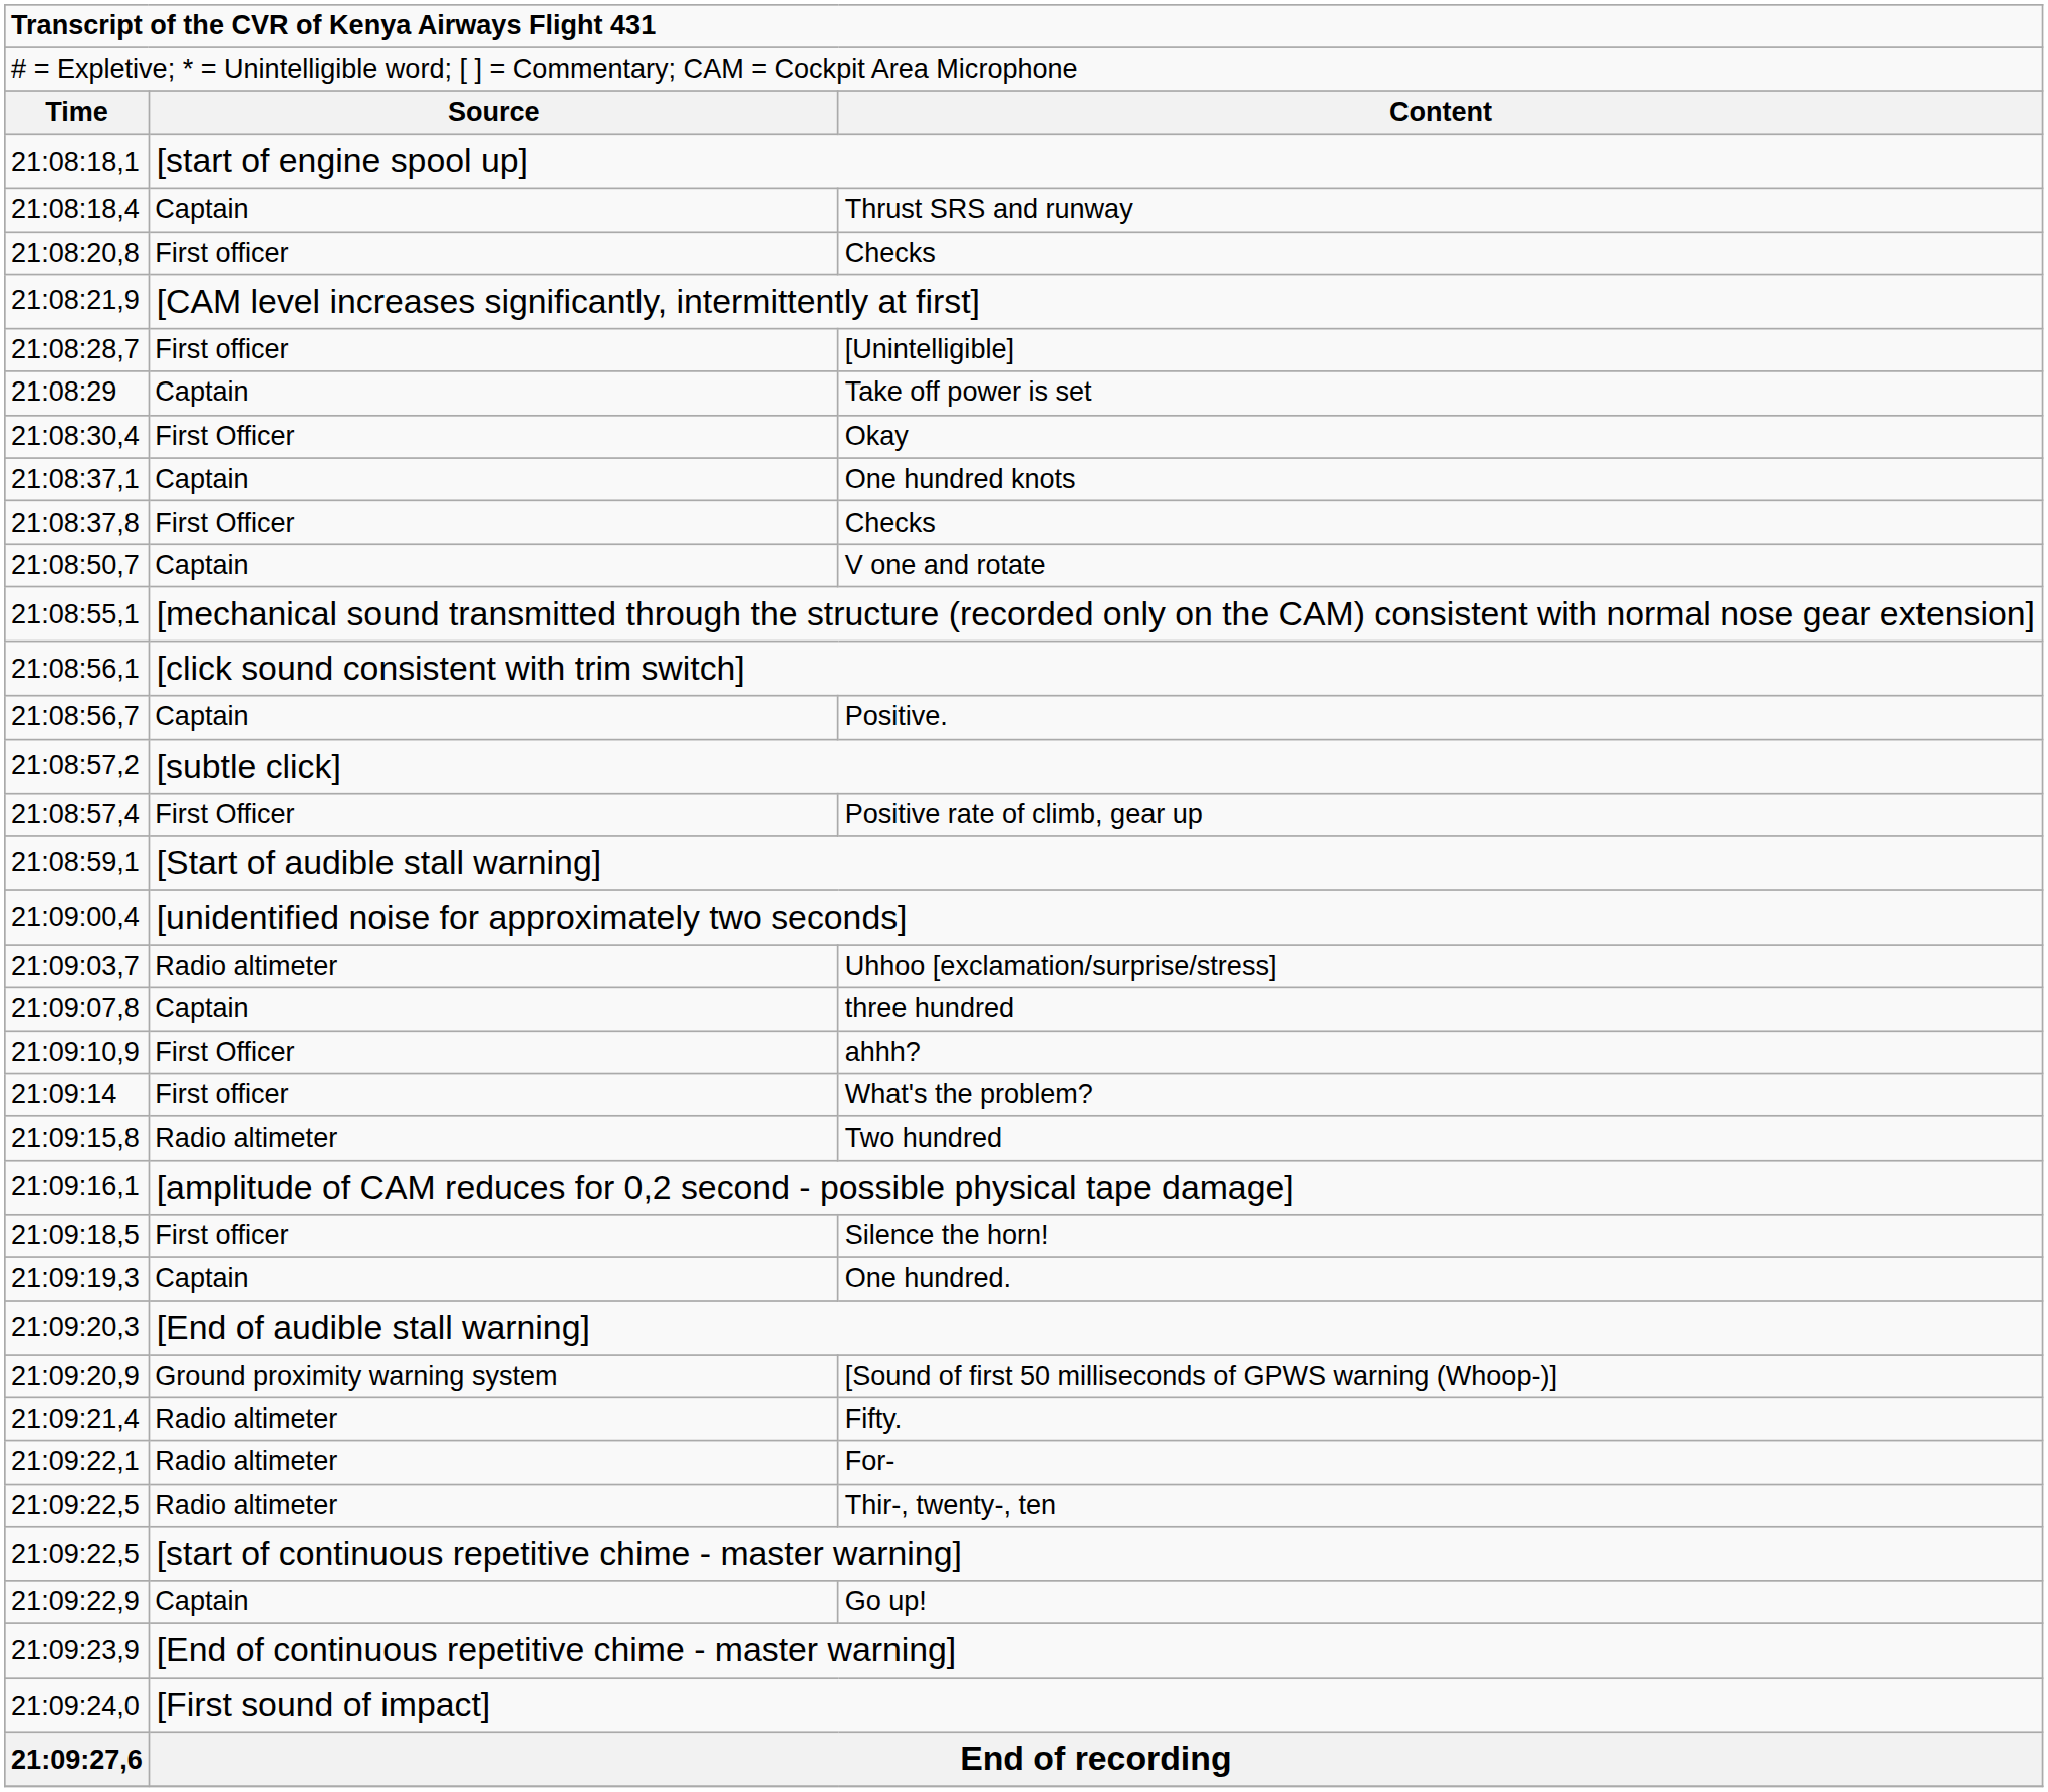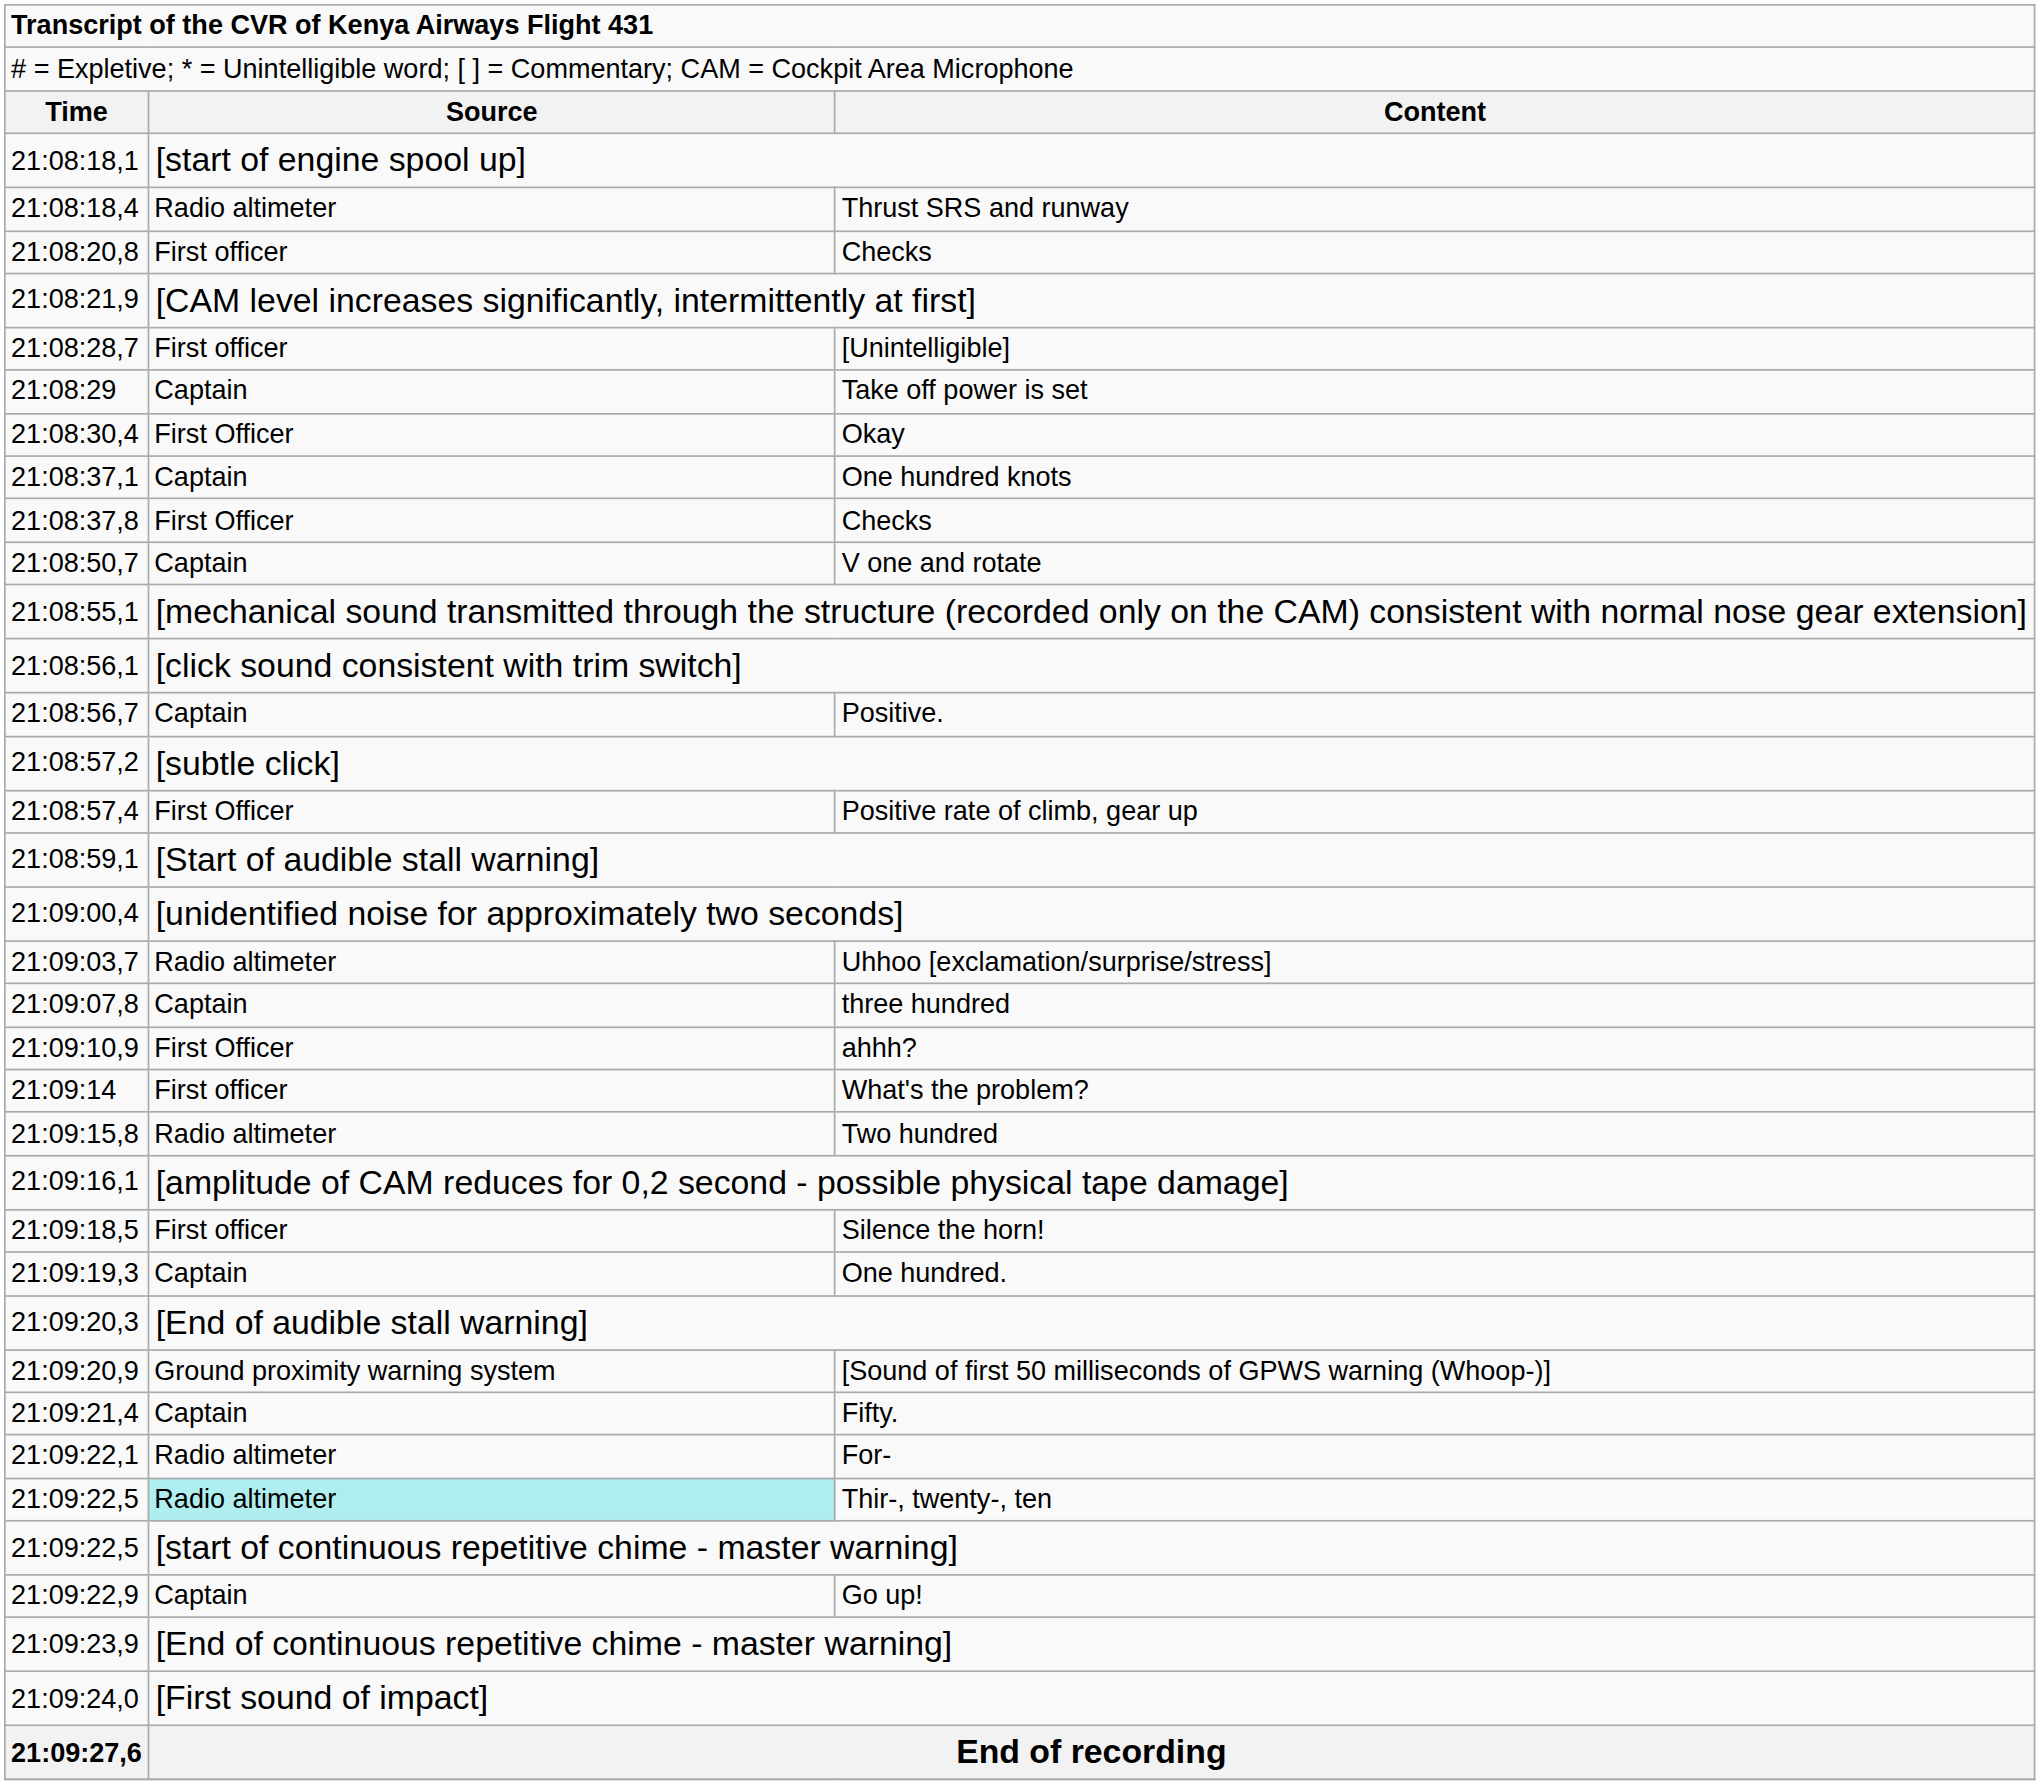 <table class="wikitable mw-collapsible">
 <tr>
 <td colspan="3"><strong>Transcript of the CVR of Kenya Airways Flight 431</strong></td>
 </tr>
 <tr>
 <td colspan="3"># = Expletive; * = Unintelligible word; [ ] = Commentary; CAM = Cockpit Area Microphone</td>
 </tr>
 <tr>
 <th>Time</th>
 <th>Source</th>
 <th>Content</th>
 </tr>
 <tr>
 <td>21:08:18,1</td>
 <td colspan="2" style="font-size: 1.25em;">[start of engine spool up]</td>
 </tr>
 <tr>
 <td>21:08:18,4</td>
-<td>Captain</td>
+<td>Radio altimeter</td>
 <td>Thrust SRS and runway</td>
 </tr>
 <tr>
 <td>21:08:20,8</td>
 <td>First officer</td>
 <td>Checks</td>
 </tr>
 <tr>
 <td>21:08:21,9</td>
 <td colspan="2" style="font-size: 1.25em;">[CAM level increases significantly, intermittently at first]</td>
 </tr>
 <tr>
 <td>21:08:28,7</td>
 <td>First officer</td>
 <td>[Unintelligible]</td>
 </tr>
 <tr>
 <td>21:08:29</td>
 <td>Captain</td>
 <td>Take off power is set</td>
 </tr>
 <tr>
 <td>21:08:30,4</td>
 <td>First Officer</td>
 <td>Okay</td>
 </tr>
 <tr>
 <td>21:08:37,1</td>
 <td>Captain</td>
 <td>One hundred knots</td>
 </tr>
 <tr>
 <td>21:08:37,8</td>
 <td>First Officer</td>
 <td>Checks</td>
 </tr>
 <tr>
 <td>21:08:50,7</td>
 <td>Captain</td>
 <td>V one and rotate</td>
 </tr>
 <tr>
 <td>21:08:55,1</td>
 <td colspan="2" style="font-size: 1.25em;">[mechanical sound transmitted through the structure (recorded only on the CAM) consistent with normal nose gear extension]</td>
 </tr>
 <tr>
 <td>21:08:56,1</td>
 <td colspan="2" style="font-size: 1.25em;">[click sound consistent with trim switch]</td>
 </tr>
 <tr>
 <td>21:08:56,7</td>
 <td>Captain</td>
 <td>Positive.</td>
 </tr>
 <tr>
 <td>21:08:57,2</td>
 <td colspan="2" style="font-size: 1.25em;">[subtle click]</td>
 </tr>
 <tr>
 <td>21:08:57,4</td>
 <td>First Officer</td>
 <td>Positive rate of climb, gear up</td>
 </tr>
 <tr>
 <td>21:08:59,1</td>
 <td colspan="2" style="font-size: 1.25em;">[Start of audible stall warning]</td>
 </tr>
 <tr>
 <td>21:09:00,4</td>
 <td colspan="2" style="font-size: 1.25em;">[unidentified noise for approximately two seconds]</td>
 </tr>
 <tr>
 <td>21:09:03,7</td>
 <td>Radio altimeter</td>
 <td>Uhhoo [exclamation/surprise/stress]</td>
 </tr>
 <tr>
 <td>21:09:07,8</td>
 <td>Captain</td>
 <td>three hundred</td>
 </tr>
 <tr>
 <td>21:09:10,9</td>
 <td>First Officer</td>
 <td>ahhh?</td>
 </tr>
 <tr>
 <td>21:09:14</td>
 <td>First officer</td>
 <td>What's the problem?</td>
 </tr>
 <tr>
 <td>21:09:15,8</td>
 <td>Radio altimeter</td>
 <td>Two hundred</td>
 </tr>
 <tr>
 <td>21:09:16,1</td>
 <td colspan="2" style="font-size: 1.25em;">[amplitude of CAM reduces for 0,2 second - possible physical tape damage]</td>
 </tr>
 <tr>
 <td>21:09:18,5</td>
 <td>First officer</td>
 <td>Silence the horn!</td>
 </tr>
 <tr>
 <td>21:09:19,3</td>
 <td>Captain</td>
 <td>One hundred.</td>
 </tr>
 <tr>
 <td>21:09:20,3</td>
 <td colspan="2" style="font-size: 1.25em;">[End of audible stall warning]</td>
 </tr>
 <tr>
 <td>21:09:20,9</td>
 <td>Ground proximity warning system</td>
 <td>[Sound of first 50 milliseconds of GPWS warning (Whoop-)]</td>
 </tr>
 <tr>
 <td>21:09:21,4</td>
-<td>Radio altimeter</td>
+<td>Captain</td>
 <td>Fifty.</td>
 </tr>
 <tr>
 <td>21:09:22,1</td>
 <td>Radio altimeter</td>
 <td>For-</td>
 </tr>
 <tr>
 <td>21:09:22,5</td>
-<td>Radio altimeter</td>
+<td style="background: paleturquoise;">Radio altimeter</td>
 <td>Thir-, twenty-, ten</td>
 </tr>
 <tr>
 <td>21:09:22,5</td>
 <td colspan="2" style="font-size: 1.25em;">[start of continuous repetitive chime - master warning]</td>
 </tr>
 <tr>
 <td>21:09:22,9</td>
 <td>Captain</td>
 <td>Go up!</td>
 </tr>
 <tr>
 <td>21:09:23,9</td>
 <td colspan="2" style="font-size: 1.25em;">[End of continuous repetitive chime - master warning]</td>
 </tr>
 <tr>
 <td>21:09:24,0</td>
 <td colspan="2" style="font-size: 1.25em;">[First sound of impact]</td>
 </tr>
 <tr>
 <th>21:09:27,6</th>
 <th colspan="2" style="font-size: 1.25em;">End of recording</th>
 </tr>
 <tr>
 </tr>
 </table>
